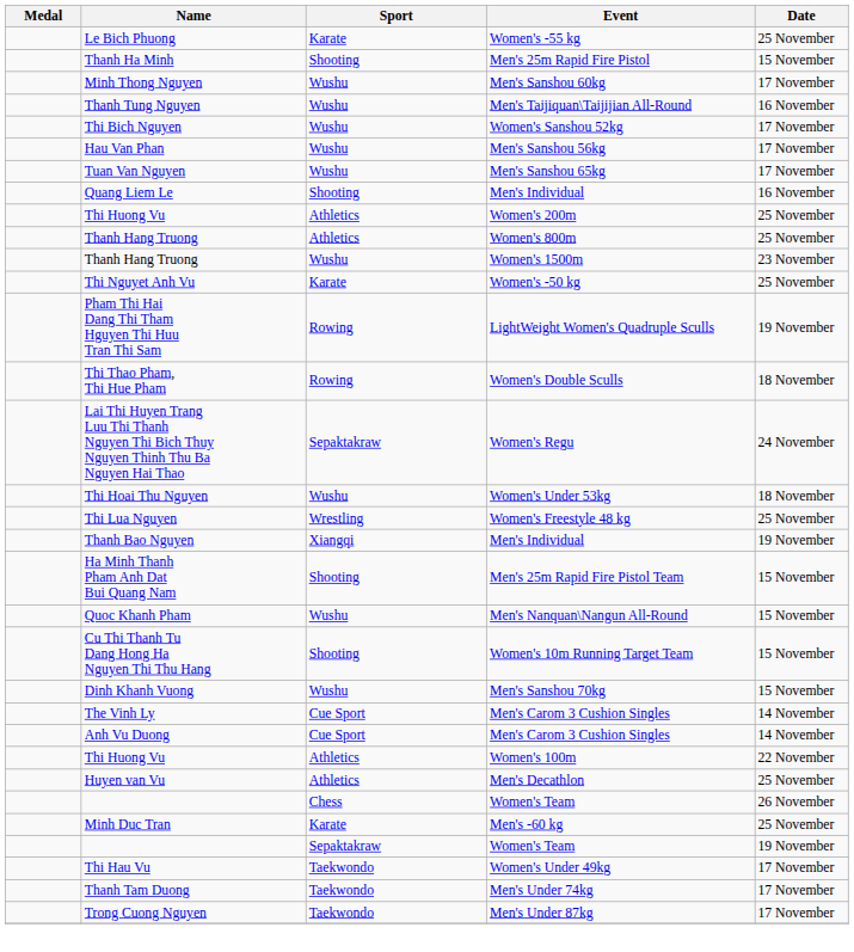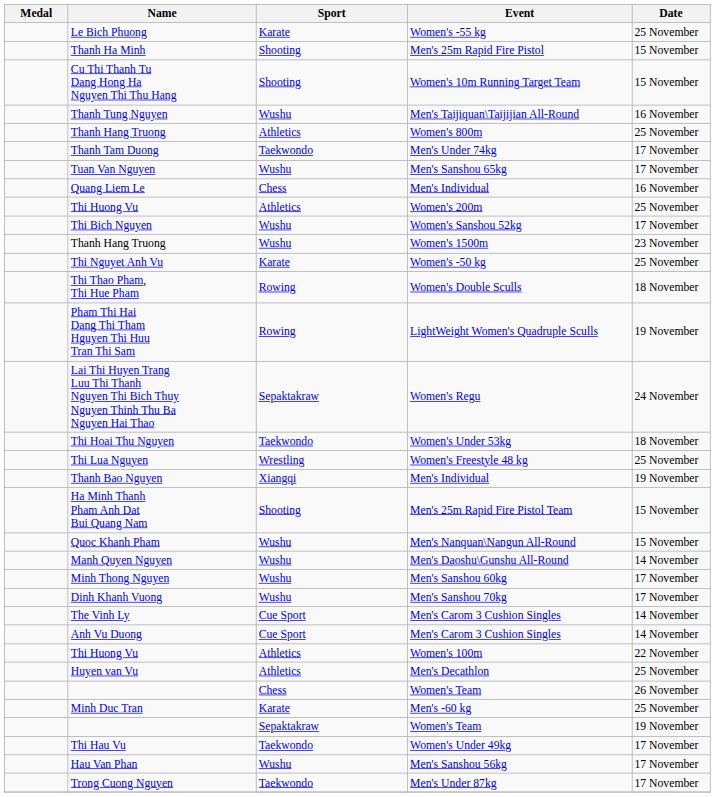 <table class="wikitable sortable" style="font-size:100%">
 <tr>
 <th width="80">Medal</th>
 <th width="250">Name</th>
 <th width="200">Sport</th>
 <th width="300">Event</th>
 <th width="100">Date</th>
 </tr>
 <tr>
 <td></td>
 <td><a href='#'>Le Bich Phuong</a></td>
 <td><a href='#'>Karate</a></td>
 <td><a href='#'>Women's -55 kg</a></td>
 <td>25 November</td>
 </tr>
 <tr>
 <td></td>
 <td><a href='#'>Thanh Ha Minh</a></td>
 <td><a href='#'>Shooting</a></td>
 <td><a href='#'>Men's 25m Rapid Fire Pistol</a></td>
 <td>15 November</td>
 </tr>
 <tr>
 <td></td>
-<td><a href='#'>Minh Thong Nguyen</a></td>
-<td><a href='#'>Wushu</a></td>
-<td><a href='#'>Men's Sanshou 60kg</a></td>
-<td>17 November</td>
+<td><a href='#'>Cu Thi Thanh Tu</a><br><a href='#'>Dang Hong Ha</a><br><a href='#'>Nguyen Thi Thu Hang</a></td>
+<td><a href='#'>Shooting</a></td>
+<td><a href='#'>Women's 10m Running Target Team</a></td>
+<td>15 November</td>
 </tr>
 <tr>
 <td></td>
 <td><a href='#'>Thanh Tung Nguyen</a></td>
 <td><a href='#'>Wushu</a></td>
 <td><a href='#'>Men's Taijiquan\Taijijian All-Round</a></td>
 <td>16 November</td>
 </tr>
 <tr>
 <td></td>
-<td><a href='#'>Thi Bich Nguyen</a></td>
-<td><a href='#'>Wushu</a></td>
-<td><a href='#'>Women's Sanshou 52kg</a></td>
-<td>17 November</td>
+<td><a href='#'>Thanh Hang Truong</a></td>
+<td><a href='#'>Athletics</a></td>
+<td><a href='#'>Women's 800m</a></td>
+<td>25 November</td>
 </tr>
 <tr>
 <td></td>
-<td><a href='#'>Hau Van Phan</a></td>
-<td><a href='#'>Wushu</a></td>
-<td><a href='#'>Men's Sanshou 56kg</a></td>
+<td><a href='#'>Thanh Tam Duong</a></td>
+<td><a href='#'>Taekwondo</a></td>
+<td><a href='#'>Men's Under 74kg</a></td>
 <td>17 November</td>
 </tr>
 <tr>
 <td></td>
 <td><a href='#'>Tuan Van Nguyen</a></td>
 <td><a href='#'>Wushu</a></td>
 <td><a href='#'>Men's Sanshou 65kg</a></td>
 <td>17 November</td>
 </tr>
 <tr>
 <td></td>
 <td><a href='#'>Quang Liem Le</a></td>
-<td><a href='#'>Shooting</a></td>
+<td><a href='#'>Chess</a></td>
 <td><a href='#'>Men's Individual</a></td>
 <td>16 November</td>
 </tr>
 <tr>
 <td></td>
 <td><a href='#'>Thi Huong Vu</a></td>
 <td><a href='#'>Athletics</a></td>
 <td><a href='#'>Women's 200m</a></td>
 <td>25 November</td>
 </tr>
 <tr>
 <td></td>
-<td><a href='#'>Thanh Hang Truong</a></td>
-<td><a href='#'>Athletics</a></td>
-<td><a href='#'>Women's 800m</a></td>
-<td>25 November</td>
+<td><a href='#'>Thi Bich Nguyen</a></td>
+<td><a href='#'>Wushu</a></td>
+<td><a href='#'>Women's Sanshou 52kg</a></td>
+<td>17 November</td>
 </tr>
 <tr>
 <td></td>
 <td>Thanh Hang Truong</td>
 <td><a href='#'>Wushu</a></td>
 <td><a href='#'>Women's 1500m</a></td>
 <td>23 November</td>
 </tr>
 <tr>
 <td></td>
 <td><a href='#'>Thi Nguyet Anh Vu</a></td>
 <td><a href='#'>Karate</a></td>
 <td><a href='#'>Women's -50 kg</a></td>
 <td>25 November</td>
 </tr>
 <tr>
 <td></td>
+<td><a href='#'>Thi Thao Pham</a>, <br> <a href='#'>Thi Hue Pham</a></td>
+<td><a href='#'>Rowing</a></td>
+<td><a href='#'>Women's Double Sculls</a></td>
+<td>18 November</td>
+</tr>
+<tr>
+<td></td>
 <td><a href='#'>Pham Thi Hai</a><br><a href='#'>Dang Thi Tham</a><br><a href='#'>Hguyen Thi Huu</a><br><a href='#'>Tran Thi Sam</a></td>
 <td><a href='#'>Rowing</a></td>
 <td><a href='#'>LightWeight Women's Quadruple Sculls</a></td>
 <td>19 November</td>
-</tr>
-<tr>
-<td></td>
-<td><a href='#'>Thi Thao Pham</a>, <br> <a href='#'>Thi Hue Pham</a></td>
-<td><a href='#'>Rowing</a></td>
-<td><a href='#'>Women's Double Sculls</a></td>
-<td>18 November</td>
 </tr>
 <tr>
 <td></td>
 <td><a href='#'>Lai Thi Huyen Trang</a><br><a href='#'>Luu Thi Thanh</a><br><a href='#'>Nguyen Thi Bich Thuy</a><br><a href='#'>Nguyen Thinh Thu Ba</a><br><a href='#'>Nguyen Hai Thao</a></td>
 <td><a href='#'>Sepaktakraw</a></td>
 <td><a href='#'>Women's Regu</a></td>
 <td>24 November</td>
 </tr>
 <tr>
 <td></td>
 <td><a href='#'>Thi Hoai Thu Nguyen</a></td>
-<td><a href='#'>Wushu</a></td>
+<td><a href='#'>Taekwondo</a></td>
 <td><a href='#'>Women's Under 53kg</a></td>
 <td>18 November</td>
 </tr>
 <tr>
 <td></td>
 <td><a href='#'>Thi Lua Nguyen</a></td>
 <td><a href='#'>Wrestling</a></td>
 <td><a href='#'>Women's Freestyle 48 kg</a></td>
 <td>25 November</td>
 </tr>
 <tr>
 <td></td>
 <td><a href='#'>Thanh Bao Nguyen</a></td>
 <td><a href='#'>Xiangqi</a></td>
 <td><a href='#'>Men's Individual</a></td>
 <td>19 November</td>
 </tr>
 <tr>
 <td></td>
 <td><a href='#'>Ha Minh Thanh</a><br><a href='#'>Pham Anh Dat</a><br><a href='#'>Bui Quang Nam</a></td>
 <td><a href='#'>Shooting</a></td>
 <td><a href='#'>Men's 25m Rapid Fire Pistol Team</a></td>
 <td>15 November</td>
 </tr>
 <tr>
 <td></td>
 <td><a href='#'>Quoc Khanh Pham</a></td>
 <td><a href='#'>Wushu</a></td>
 <td><a href='#'>Men's Nanquan\Nangun All-Round</a></td>
 <td>15 November</td>
 </tr>
 <tr>
 <td></td>
-<td><a href='#'>Cu Thi Thanh Tu</a><br><a href='#'>Dang Hong Ha</a><br><a href='#'>Nguyen Thi Thu Hang</a></td>
-<td><a href='#'>Shooting</a></td>
-<td><a href='#'>Women's 10m Running Target Team</a></td>
-<td>15 November</td>
+<td><a href='#'>Manh Quyen Nguyen</a></td>
+<td><a href='#'>Wushu</a></td>
+<td><a href='#'>Men's Daoshu\Gunshu All-Round</a></td>
+<td>14 November</td>
+</tr>
+<tr>
+<td></td>
+<td><a href='#'>Minh Thong Nguyen</a></td>
+<td><a href='#'>Wushu</a></td>
+<td><a href='#'>Men's Sanshou 60kg</a></td>
+<td>17 November</td>
 </tr>
 <tr>
 <td></td>
 <td><a href='#'>Dinh Khanh Vuong</a></td>
 <td><a href='#'>Wushu</a></td>
 <td><a href='#'>Men's Sanshou 70kg</a></td>
-<td>15 November</td>
+<td>17 November</td>
 </tr>
 <tr>
 <td></td>
 <td><a href='#'>The Vinh Ly</a></td>
 <td><a href='#'>Cue Sport</a></td>
 <td><a href='#'>Men's Carom 3 Cushion Singles</a></td>
 <td>14 November</td>
 </tr>
 <tr>
 <td></td>
 <td><a href='#'>Anh Vu Duong</a></td>
 <td><a href='#'>Cue Sport</a></td>
 <td><a href='#'>Men's Carom 3 Cushion Singles</a></td>
 <td>14 November</td>
 </tr>
 <tr>
 <td></td>
 <td><a href='#'>Thi Huong Vu</a></td>
 <td><a href='#'>Athletics</a></td>
 <td><a href='#'>Women's 100m</a></td>
 <td>22 November</td>
 </tr>
 <tr>
 <td></td>
 <td><a href='#'>Huyen van Vu</a></td>
 <td><a href='#'>Athletics</a></td>
 <td><a href='#'>Men's Decathlon</a></td>
 <td>25 November</td>
 </tr>
 <tr>
 <td></td>
 <td><br></td>
 <td><a href='#'>Chess</a></td>
 <td><a href='#'>Women's Team</a></td>
 <td>26 November</td>
 </tr>
 <tr>
 <td></td>
 <td><a href='#'>Minh Duc Tran</a></td>
 <td><a href='#'>Karate</a></td>
 <td><a href='#'>Men's -60 kg</a></td>
 <td>25 November</td>
 </tr>
 <tr>
 <td></td>
 <td></td>
 <td><a href='#'>Sepaktakraw</a></td>
 <td><a href='#'>Women's Team</a></td>
 <td>19 November</td>
 </tr>
 <tr>
 <td></td>
 <td><a href='#'>Thi Hau Vu</a></td>
 <td><a href='#'>Taekwondo</a></td>
 <td><a href='#'>Women's Under 49kg</a></td>
 <td>17 November</td>
 </tr>
 <tr>
 <td></td>
-<td><a href='#'>Thanh Tam Duong</a></td>
-<td><a href='#'>Taekwondo</a></td>
-<td><a href='#'>Men's Under 74kg</a></td>
+<td><a href='#'>Hau Van Phan</a></td>
+<td><a href='#'>Wushu</a></td>
+<td><a href='#'>Men's Sanshou 56kg</a></td>
 <td>17 November</td>
 </tr>
 <tr>
 <td></td>
 <td><a href='#'>Trong Cuong Nguyen</a></td>
 <td><a href='#'>Taekwondo</a></td>
 <td><a href='#'>Men's Under 87kg</a></td>
 <td>17 November</td>
 </tr>
 <tr>
 </tr>
 </table>
